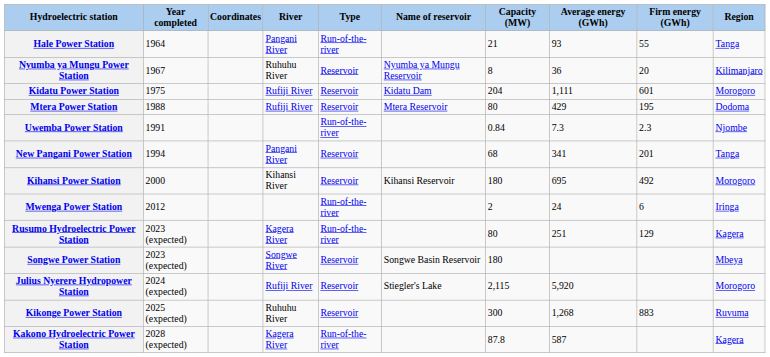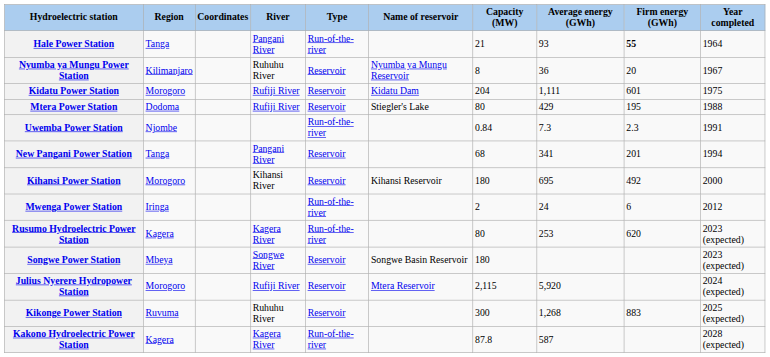 <table class="wikitable sortable">
 <tr>
 <th style="background-color:#ABCDEF;">Hydroelectric station</th>
-<th style="background-color:#ABCDEF;">Year completed</th>
+<th style="background-color:#ABCDEF;">Region</th>
 <th style="background-color:#ABCDEF;">Coordinates</th>
 <th style="background-color:#ABCDEF;">River</th>
 <th style="background-color:#ABCDEF;">Type</th>
 <th style="background-color:#ABCDEF;">Name of reservoir</th>
 <th style="background-color:#ABCDEF;">Capacity (MW)</th>
 <th style="background-color:#ABCDEF;">Average energy (GWh)</th>
 <th style="background-color:#ABCDEF;">Firm energy (GWh)</th>
-<th style="background-color:#ABCDEF;">Region</th>
+<th style="background-color:#ABCDEF;">Year completed</th>
 </tr>
 <tr>
 <th><a href='#'>Hale Power Station</a></th>
-<td>1964</td>
+<td><a href='#'>Tanga</a></td>
 <td><small></small></td>
 <td><a href='#'>Pangani River</a></td>
 <td><a href='#'>Run-of-the-river</a></td>
 <td></td>
 <td>21</td>
 <td>93</td>
-<td>55</td>
-<td><a href='#'>Tanga</a></td>
+<td><strong>55</strong></td>
+<td>1964</td>
 </tr>
 <tr>
 <th><a href='#'>Nyumba ya Mungu Power Station</a></th>
-<td>1967</td>
+<td><a href='#'>Kilimanjaro</a></td>
 <td><small></small></td>
 <td>Ruhuhu River</td>
 <td><a href='#'>Reservoir</a></td>
 <td><a href='#'>Nyumba ya Mungu Reservoir</a></td>
 <td>8</td>
 <td>36</td>
 <td>20</td>
-<td><a href='#'>Kilimanjaro</a></td>
+<td>1967</td>
 </tr>
 <tr>
 <th><a href='#'>Kidatu Power Station</a></th>
-<td>1975</td>
+<td><a href='#'>Morogoro</a></td>
 <td><small></small></td>
 <td><a href='#'>Rufiji River</a></td>
 <td><a href='#'>Reservoir</a></td>
 <td><a href='#'>Kidatu Dam</a></td>
 <td>204</td>
 <td>1,111</td>
 <td>601</td>
-<td><a href='#'>Morogoro</a></td>
+<td>1975</td>
 </tr>
 <tr>
 <th><a href='#'>Mtera Power Station</a></th>
-<td>1988</td>
+<td><a href='#'>Dodoma</a></td>
 <td><small></small></td>
 <td><a href='#'>Rufiji River</a></td>
 <td><a href='#'>Reservoir</a></td>
-<td><a href='#'>Mtera Reservoir</a></td>
+<td>Stiegler's Lake</td>
 <td>80</td>
 <td>429</td>
 <td>195</td>
-<td><a href='#'>Dodoma</a></td>
+<td>1988</td>
 </tr>
 <tr>
 <th><a href='#'>Uwemba Power Station</a></th>
-<td>1991</td>
+<td><a href='#'>Njombe</a></td>
 <td><small></small></td>
 <td></td>
 <td><a href='#'>Run-of-the-river</a></td>
 <td></td>
 <td>0.84</td>
 <td>7.3</td>
 <td>2.3</td>
-<td><a href='#'>Njombe</a></td>
+<td>1991</td>
 </tr>
 <tr>
 <th><a href='#'>New Pangani Power Station</a></th>
-<td>1994</td>
+<td><a href='#'>Tanga</a></td>
 <td><small></small></td>
 <td><a href='#'>Pangani River</a></td>
 <td><a href='#'>Reservoir</a></td>
 <td></td>
 <td>68</td>
 <td>341</td>
 <td>201</td>
-<td><a href='#'>Tanga</a></td>
+<td>1994</td>
 </tr>
 <tr>
 <th><a href='#'>Kihansi Power Station</a></th>
-<td>2000</td>
+<td><a href='#'>Morogoro</a></td>
 <td><small></small></td>
 <td>Kihansi River</td>
 <td><a href='#'>Reservoir</a></td>
 <td>Kihansi Reservoir</td>
 <td>180</td>
 <td>695</td>
 <td>492</td>
-<td><a href='#'>Morogoro</a></td>
+<td>2000</td>
 </tr>
 <tr>
 <th><a href='#'>Mwenga Power Station</a></th>
-<td>2012</td>
+<td><a href='#'>Iringa</a></td>
 <td><small></small></td>
 <td></td>
 <td><a href='#'>Run-of-the-river</a></td>
 <td></td>
 <td>2</td>
 <td>24</td>
 <td>6</td>
-<td><a href='#'>Iringa</a></td>
+<td>2012</td>
 </tr>
 <tr>
 <th><a href='#'>Rusumo Hydroelectric Power Station</a></th>
-<td>2023 (expected)</td>
+<td><a href='#'>Kagera</a></td>
 <td><small></small></td>
 <td><a href='#'>Kagera River</a></td>
 <td><a href='#'>Run-of-the-river</a></td>
 <td></td>
 <td>80</td>
-<td>251</td>
-<td>129</td>
-<td><a href='#'>Kagera</a></td>
+<td>253</td>
+<td>620</td>
+<td>2023 (expected)</td>
 </tr>
 <tr>
 <th><a href='#'>Songwe Power Station</a></th>
-<td>2023 (expected)</td>
+<td><a href='#'>Mbeya</a></td>
 <td><small></small></td>
 <td><a href='#'>Songwe River</a></td>
 <td><a href='#'>Reservoir</a></td>
 <td>Songwe Basin Reservoir</td>
 <td>180</td>
 <td></td>
 <td></td>
-<td><a href='#'>Mbeya</a></td>
+<td>2023 (expected)</td>
 </tr>
 <tr>
 <th><a href='#'>Julius Nyerere Hydropower Station</a></th>
-<td>2024 (expected)</td>
+<td><a href='#'>Morogoro</a></td>
 <td><small></small></td>
 <td><a href='#'>Rufiji River</a></td>
 <td><a href='#'>Reservoir</a></td>
-<td>Stiegler's Lake</td>
+<td><a href='#'>Mtera Reservoir</a></td>
 <td>2,115</td>
 <td>5,920</td>
 <td></td>
-<td><a href='#'>Morogoro</a></td>
+<td>2024 (expected)</td>
 </tr>
 <tr>
 <th><a href='#'>Kikonge Power Station</a></th>
-<td>2025 (expected)</td>
+<td><a href='#'>Ruvuma</a></td>
 <td><small></small></td>
 <td>Ruhuhu River</td>
 <td><a href='#'>Reservoir</a></td>
 <td></td>
 <td>300</td>
 <td>1,268</td>
 <td>883</td>
-<td><a href='#'>Ruvuma</a></td>
+<td>2025 (expected)</td>
 </tr>
 <tr>
 <th><a href='#'>Kakono Hydroelectric Power Station</a></th>
-<td>2028 (expected)</td>
+<td><a href='#'>Kagera</a></td>
 <td><small></small></td>
 <td><a href='#'>Kagera River</a></td>
 <td><a href='#'>Run-of-the-river</a></td>
 <td></td>
 <td>87.8</td>
 <td>587</td>
 <td></td>
-<td><a href='#'>Kagera</a></td>
+<td>2028 (expected)</td>
 </tr>
 </table>
